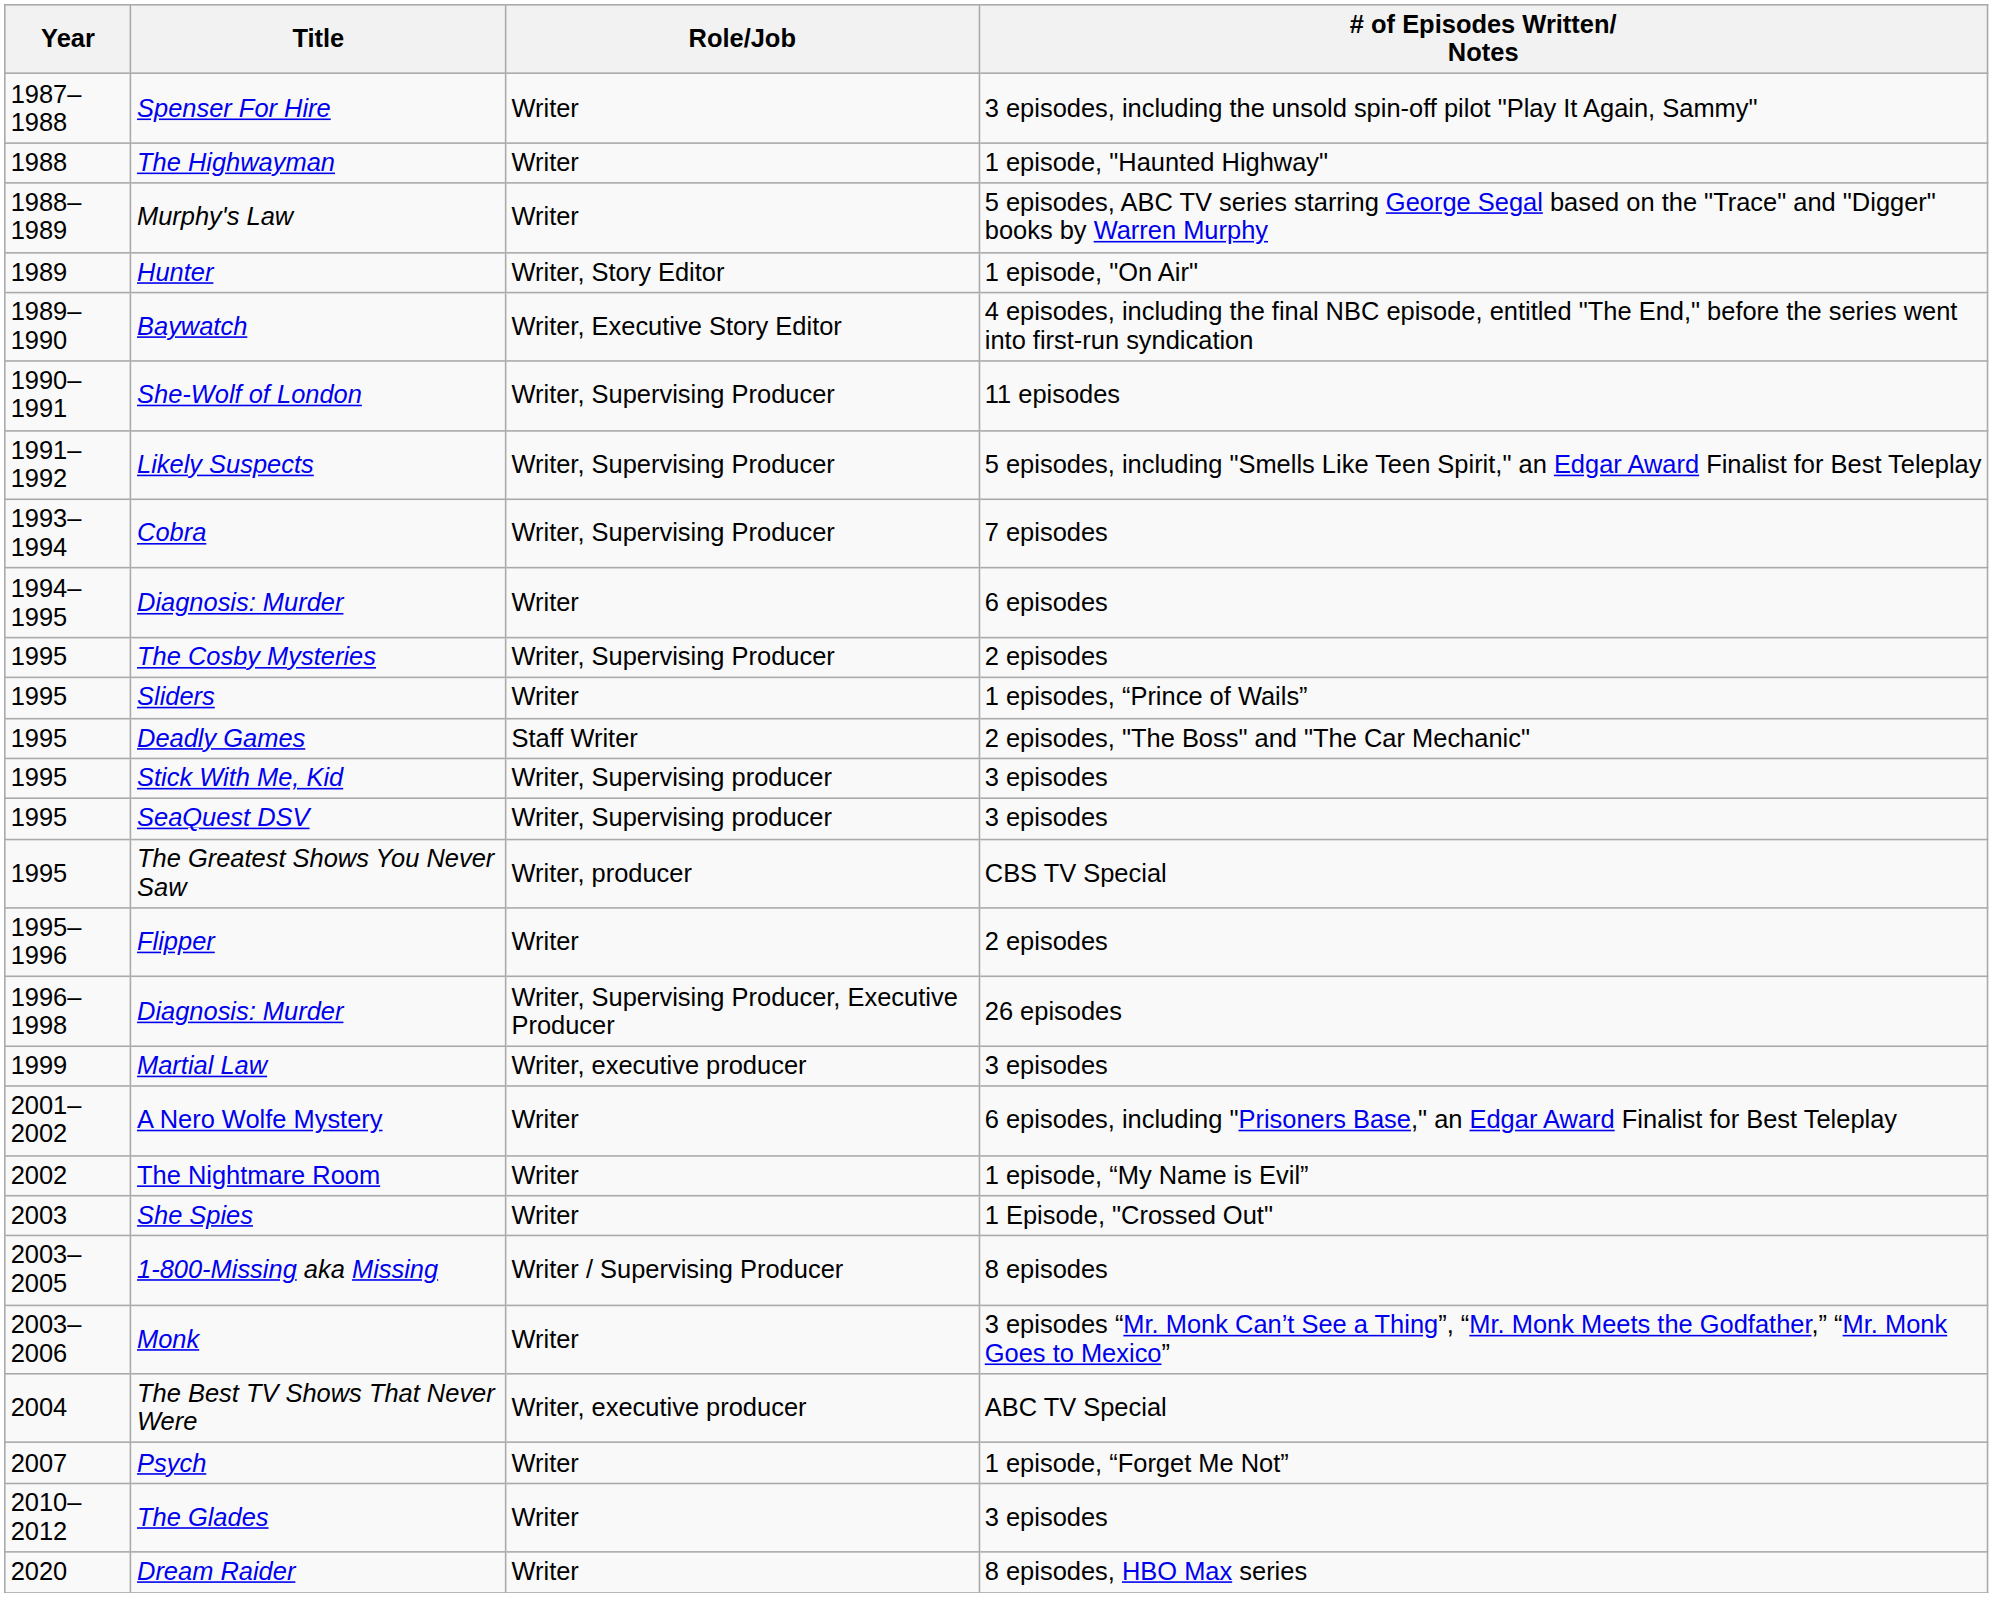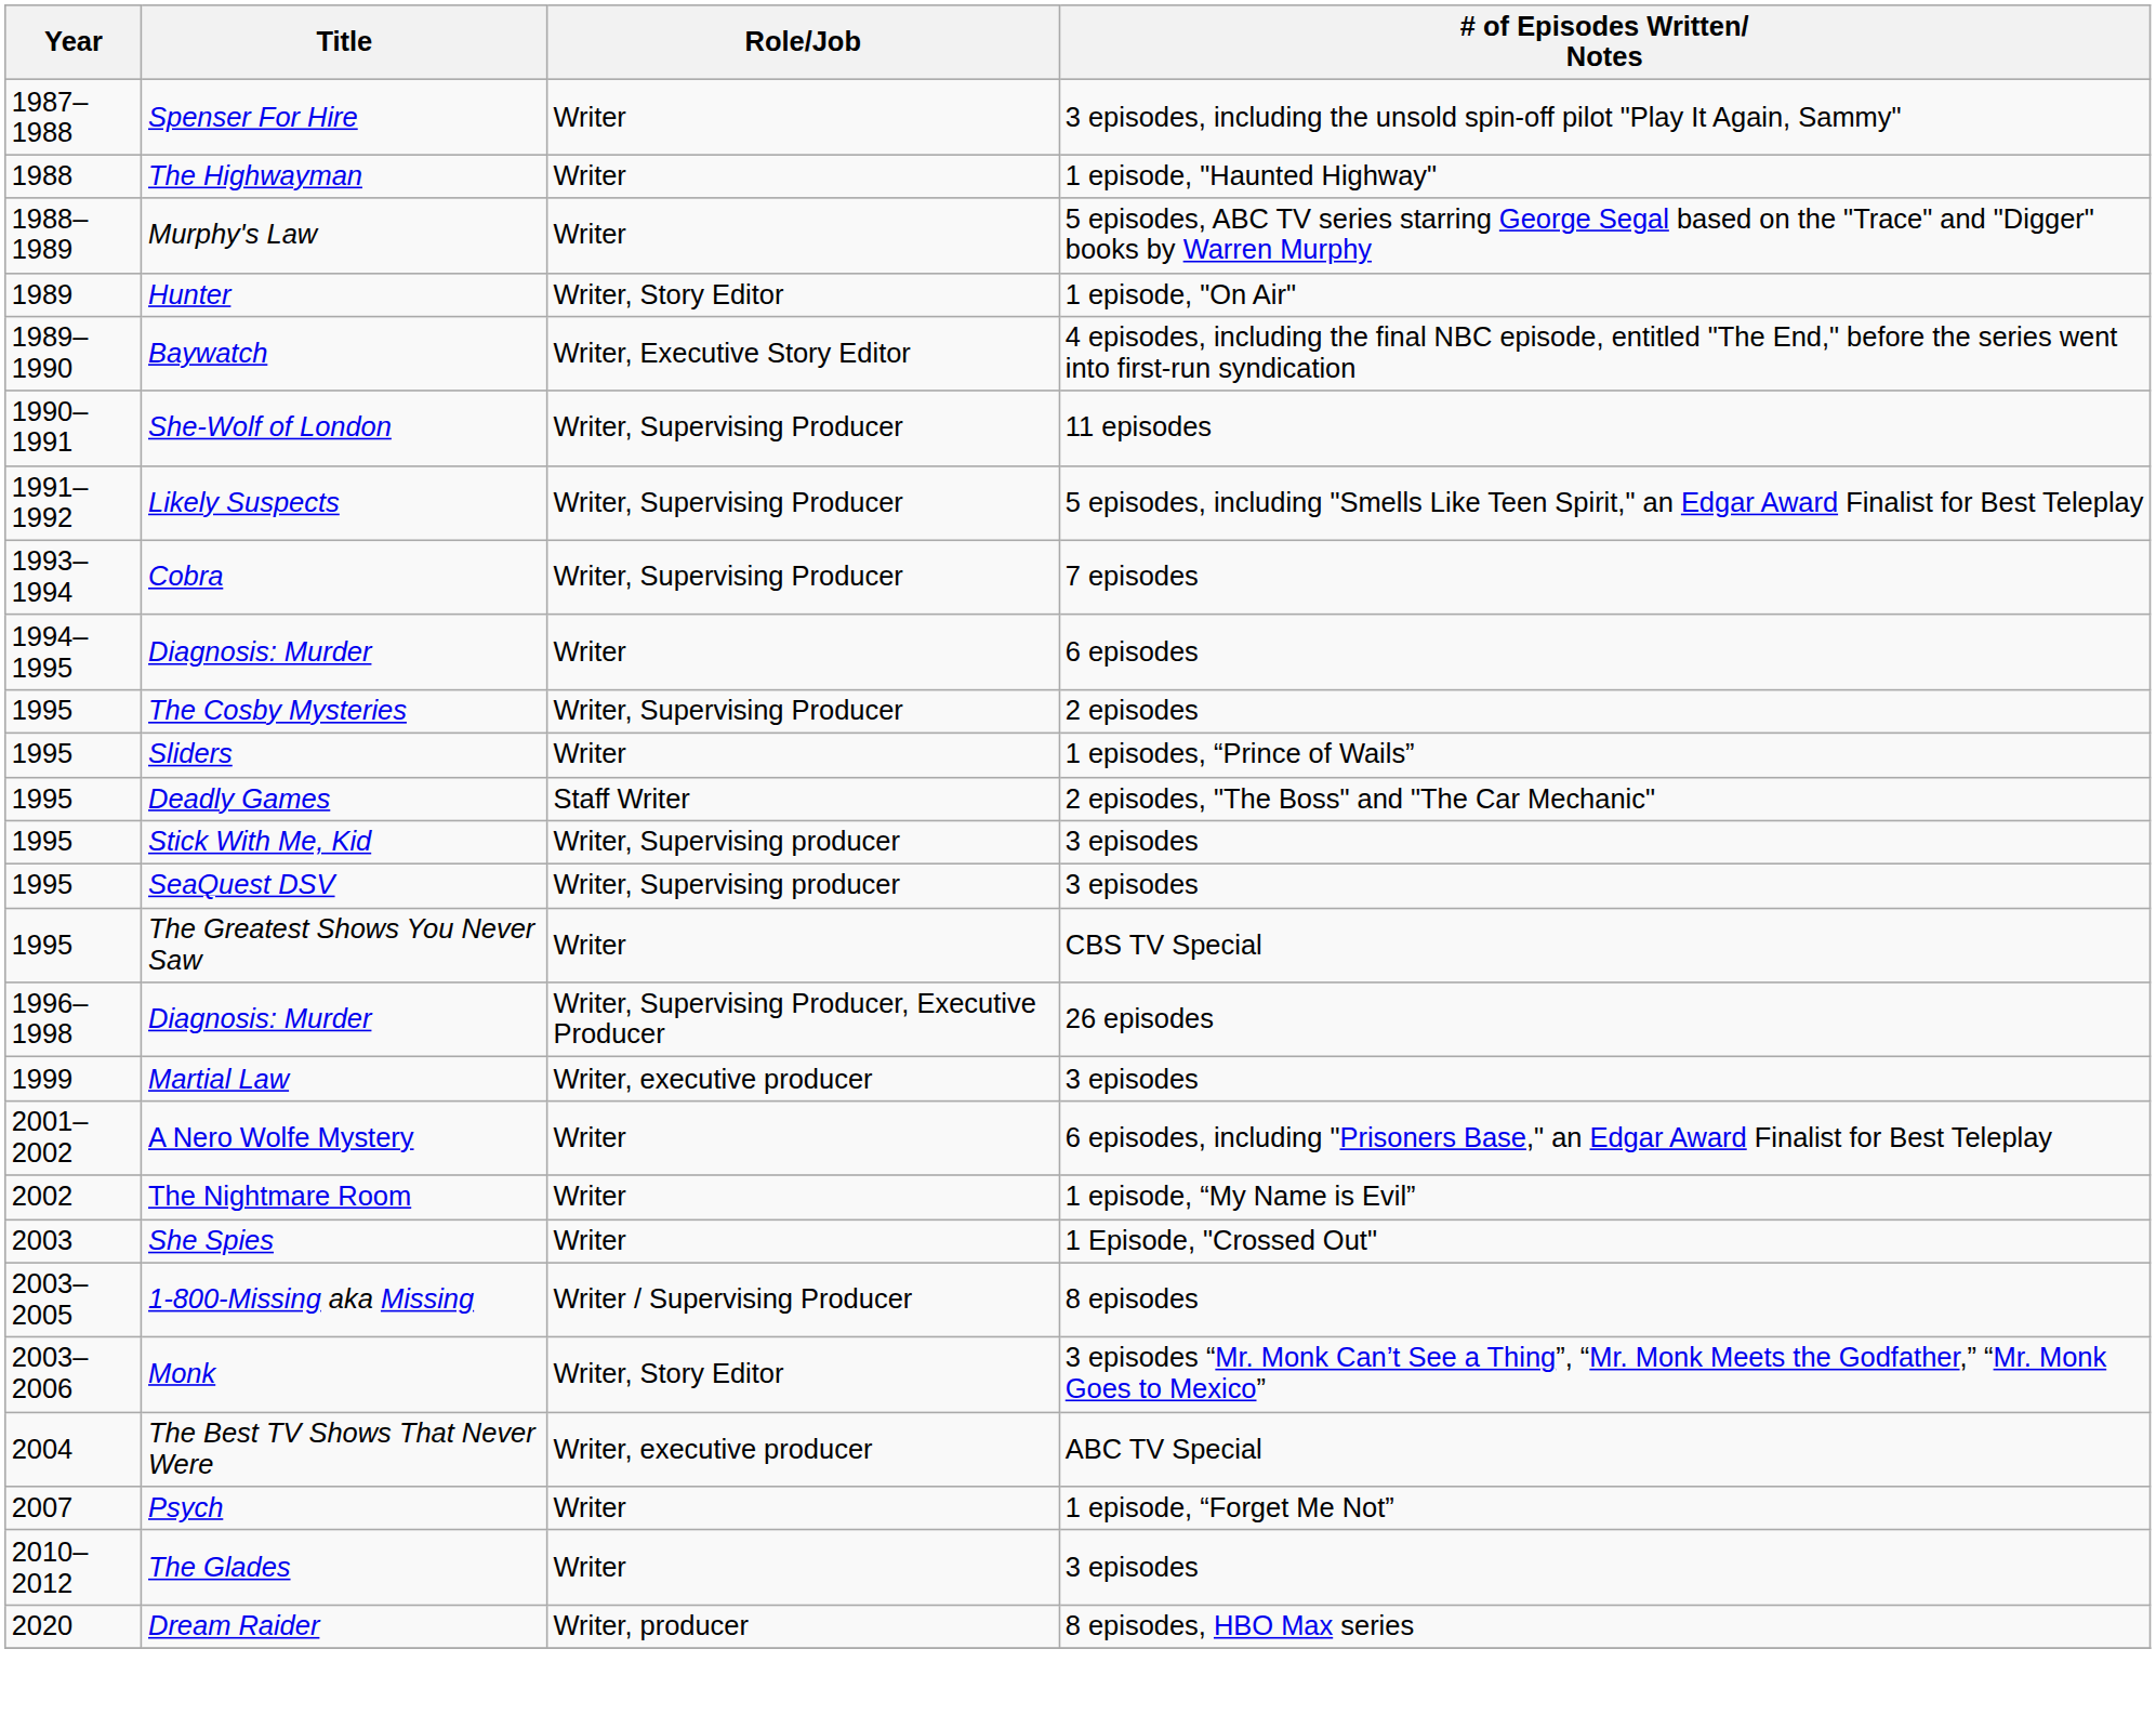 <table class="wikitable sortable">
 <tr style="text-align:center;">
 <th>Year</th>
 <th>Title</th>
 <th>Role/Job</th>
 <th># of Episodes Written/<br>Notes</th>
 </tr>
 <tr>
 <td>1987–1988</td>
 <td><em><a href='#'>Spenser For Hire</a></em></td>
 <td>Writer</td>
 <td>3 episodes, including the unsold spin-off pilot "Play It Again, Sammy"</td>
 </tr>
 <tr>
 <td>1988</td>
 <td><em><a href='#'>The Highwayman</a></em></td>
 <td>Writer</td>
 <td>1 episode, "Haunted Highway"</td>
 </tr>
 <tr>
 <td>1988–1989</td>
 <td><em>Murphy's Law</em></td>
 <td>Writer</td>
 <td>5 episodes, ABC TV series starring <a href='#'>George Segal</a> based on the "Trace" and "Digger" books by <a href='#'>Warren Murphy</a></td>
 </tr>
 <tr>
 <td>1989</td>
 <td><em><a href='#'>Hunter</a></em></td>
 <td>Writer, Story Editor</td>
 <td>1 episode, "On Air"</td>
 </tr>
 <tr>
 <td>1989–1990</td>
 <td><em><a href='#'>Baywatch</a></em></td>
 <td>Writer, Executive Story Editor</td>
 <td>4 episodes, including the final NBC episode, entitled "The End," before the series went into first-run syndication</td>
 </tr>
 <tr>
 <td>1990–1991</td>
 <td><em><a href='#'>She-Wolf of London</a></em></td>
 <td>Writer, Supervising Producer</td>
 <td>11 episodes</td>
 </tr>
 <tr>
 <td>1991–1992</td>
 <td><em><a href='#'>Likely Suspects</a></em></td>
 <td>Writer, Supervising Producer</td>
 <td>5 episodes, including "Smells Like Teen Spirit," an <a href='#'>Edgar Award</a> Finalist for Best Teleplay</td>
 </tr>
 <tr>
 <td>1993–1994</td>
 <td><em><a href='#'>Cobra</a></em></td>
 <td>Writer, Supervising Producer</td>
 <td>7 episodes</td>
 </tr>
 <tr>
 <td>1994–1995</td>
 <td><em><a href='#'>Diagnosis: Murder</a></em></td>
 <td>Writer</td>
 <td>6 episodes</td>
 </tr>
 <tr>
 <td>1995</td>
 <td><em><a href='#'>The Cosby Mysteries</a></em></td>
 <td>Writer, Supervising Producer</td>
 <td>2 episodes</td>
 </tr>
 <tr>
 <td>1995</td>
 <td><em><a href='#'>Sliders</a></em></td>
 <td>Writer</td>
 <td>1 episodes, “Prince of Wails”</td>
 </tr>
 <tr>
 <td>1995</td>
 <td><em><a href='#'>Deadly Games</a></em></td>
 <td>Staff Writer</td>
 <td>2 episodes, "The Boss" and "The Car Mechanic"</td>
 </tr>
 <tr>
 <td>1995</td>
 <td><em><a href='#'>Stick With Me, Kid</a></em></td>
 <td>Writer, Supervising producer</td>
 <td>3 episodes</td>
 </tr>
 <tr>
 <td>1995</td>
 <td><em><a href='#'>SeaQuest DSV</a></em></td>
 <td>Writer, Supervising producer</td>
 <td>3 episodes</td>
 </tr>
 <tr>
 <td>1995</td>
 <td><em>The Greatest Shows You Never Saw</em></td>
-<td>Writer, producer</td>
+<td>Writer</td>
 <td>CBS TV Special</td>
-</tr>
-<tr>
-<td>1995–1996</td>
-<td><em><a href='#'>Flipper</a></em></td>
-<td>Writer</td>
-<td>2 episodes</td>
 </tr>
 <tr>
 <td>1996–1998</td>
 <td><em><a href='#'>Diagnosis: Murder</a></em></td>
 <td>Writer, Supervising Producer, Executive Producer</td>
 <td>26 episodes</td>
 </tr>
 <tr>
 <td>1999</td>
 <td><em><a href='#'>Martial Law</a></em></td>
 <td>Writer, executive producer</td>
 <td>3 episodes</td>
 </tr>
 <tr>
 <td>2001–2002</td>
 <td><a href='#'>A Nero Wolfe Mystery</a></td>
 <td>Writer</td>
 <td>6 episodes, including "<a href='#'>Prisoners Base</a>," an <a href='#'>Edgar Award</a> Finalist for Best Teleplay</td>
 </tr>
 <tr>
 <td>2002</td>
 <td><a href='#'>The Nightmare Room</a></td>
 <td>Writer</td>
 <td>1 episode, “My Name is Evil”</td>
 </tr>
 <tr>
 <td>2003</td>
 <td><em><a href='#'>She Spies</a></em></td>
 <td>Writer</td>
 <td>1 Episode, "Crossed Out"</td>
 </tr>
 <tr>
 <td>2003–2005</td>
 <td><em><a href='#'>1-800-Missing</a> aka <a href='#'>Missing</a></em></td>
 <td>Writer / Supervising Producer</td>
 <td>8 episodes</td>
 </tr>
 <tr>
 <td>2003–2006</td>
 <td><em><a href='#'>Monk</a></em></td>
-<td>Writer</td>
+<td>Writer, Story Editor</td>
 <td>3 episodes “<a href='#'>Mr. Monk Can’t See a Thing</a>”, “<a href='#'>Mr. Monk Meets the Godfather</a>,” “<a href='#'>Mr. Monk Goes to Mexico</a>”</td>
 </tr>
 <tr>
 <td>2004</td>
 <td><em>The Best TV Shows That Never Were</em></td>
 <td>Writer, executive producer</td>
 <td>ABC TV Special</td>
 </tr>
 <tr>
 <td>2007</td>
 <td><em><a href='#'>Psych</a></em></td>
 <td>Writer</td>
 <td>1 episode, “Forget Me Not”</td>
 </tr>
 <tr>
 <td>2010–2012</td>
 <td><em><a href='#'>The Glades</a></em></td>
 <td>Writer</td>
 <td>3 episodes</td>
 </tr>
 <tr>
 <td>2020</td>
 <td><em><a href='#'>Dream Raider</a></em></td>
-<td>Writer</td>
+<td>Writer, producer</td>
 <td>8 episodes, <a href='#'>HBO Max</a> series</td>
 </tr>
 <tr>
 </tr>
 </table>
